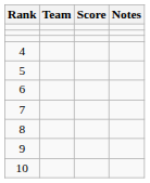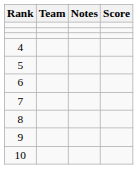 <table class="wikitable sortable plainrowheaders" style="text-align:center">
 <tr>
 <th scope="col">Rank</th>
 <th scope="col">Team</th>
+<th scope="col">Notes</th>
 <th scope="col">Score</th>
-<th scope="col">Notes</th>
 </tr>
 <tr>
 <td></td>
 <td></td>
 <td></td>
 <td></td>
 </tr>
 <tr>
 <td></td>
 <td></td>
 <td></td>
 <td></td>
 </tr>
 <tr>
 <td></td>
 <td></td>
 <td></td>
 <td></td>
 </tr>
 <tr>
 <td>4</td>
 <td></td>
 <td></td>
 <td></td>
 </tr>
 <tr>
 <td>5</td>
 <td></td>
 <td></td>
 <td></td>
 </tr>
 <tr>
 <td>6</td>
 <td></td>
 <td></td>
 <td></td>
 </tr>
 <tr>
 <td>7</td>
 <td></td>
 <td></td>
 <td></td>
 </tr>
 <tr>
 <td>8</td>
 <td></td>
 <td></td>
 <td></td>
 </tr>
 <tr>
 <td>9</td>
 <td></td>
 <td></td>
 <td></td>
 </tr>
 <tr>
 <td>10</td>
 <td></td>
 <td></td>
 <td></td>
 </tr>
 </table>
